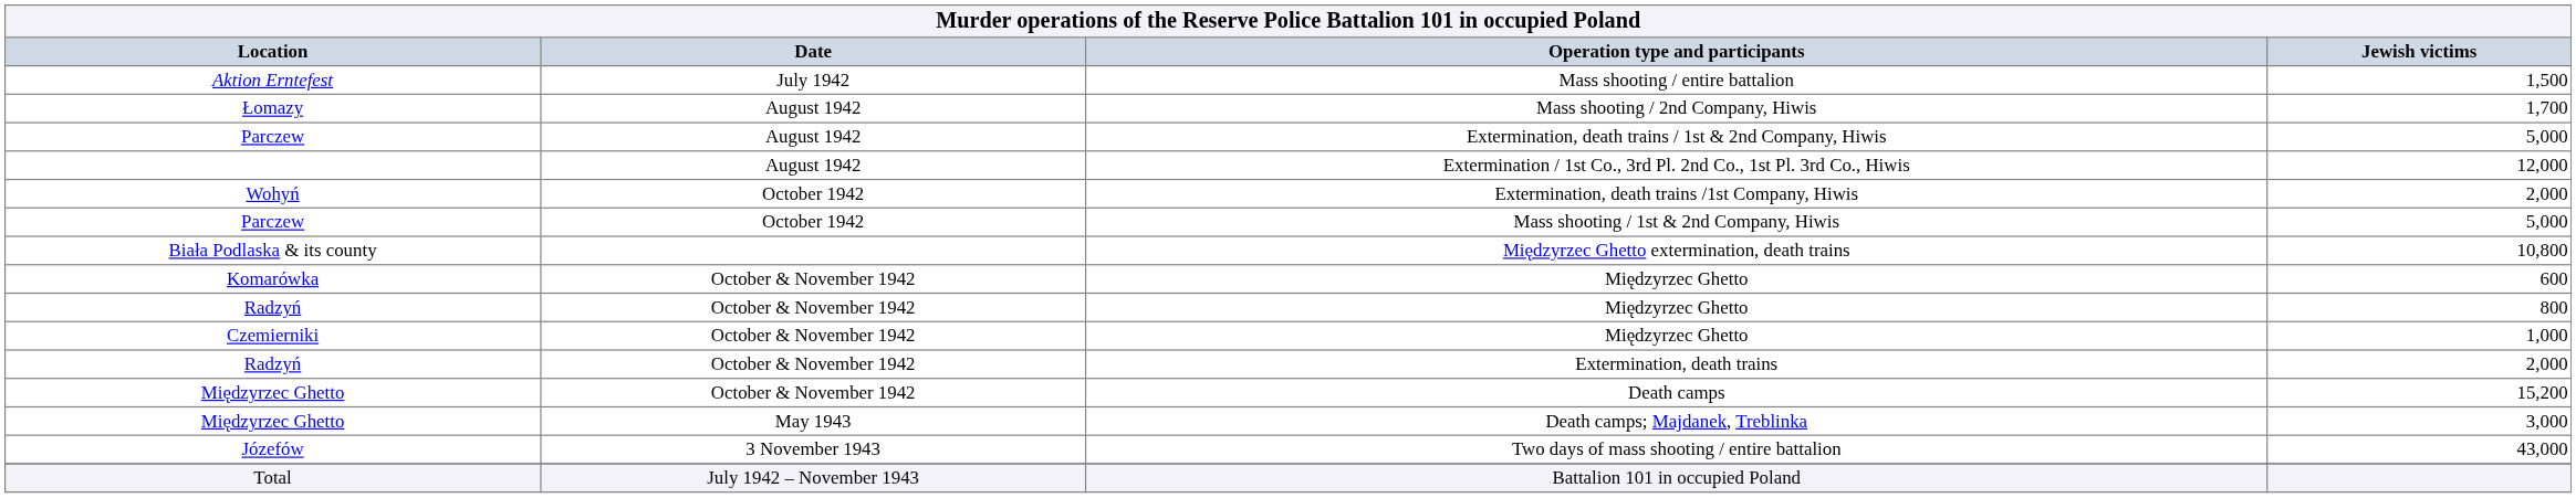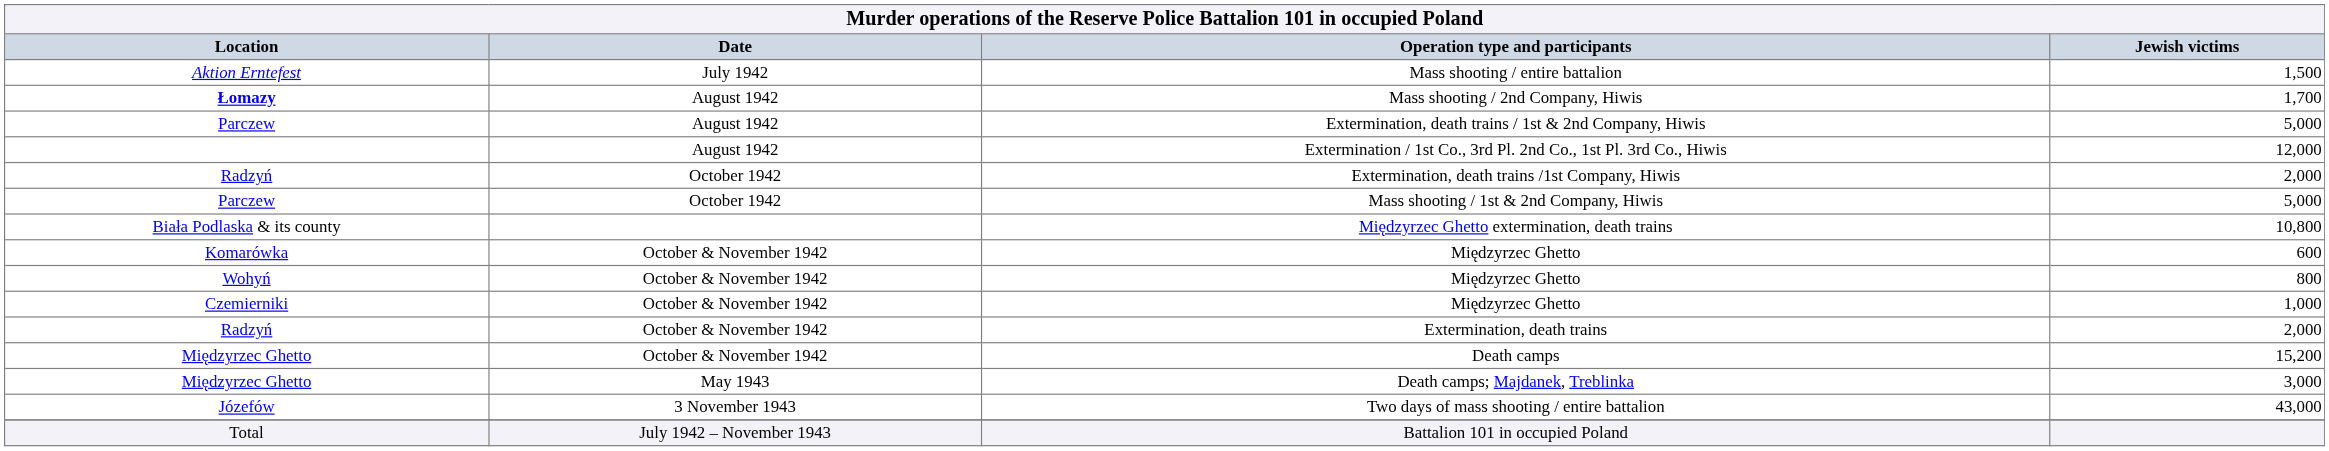 <table width="100%" border="1" cellpadding="2" cellspacing="0" style="font-size: 90%; border: gray solid 1px; border-collapse: collapse; text-align: center;">
 <tr>
 <td style="background:#f2f2f8" colspan=4><big><strong>Murder operations of the Reserve Police Battalion 101 in occupied Poland</strong></big></td>
 </tr>
 <tr style="background:#CFD9E5">
 <th>Location</th>
 <th>Date</th>
 <th>Operation type and participants</th>
 <th>Jewish victims</th>
 </tr>
 <tr>
 <td><em><a href='#'>Aktion Erntefest</a></em></td>
 <td>July 1942</td>
 <td>Mass shooting / entire battalion</td>
 <td align="right">1,500</td>
 </tr>
 <tr>
-<td><a href='#'>Łomazy</a></td>
+<td><strong><a href='#'>Łomazy</a></strong></td>
 <td>August 1942</td>
 <td>Mass shooting / 2nd Company, Hiwis</td>
 <td align="right">1,700</td>
 </tr>
 <tr>
 <td><a href='#'>Parczew</a></td>
 <td>August 1942</td>
 <td>Extermination, death trains / 1st & 2nd Company, Hiwis</td>
 <td align="right">5,000</td>
 </tr>
 <tr>
 <td></td>
 <td>August 1942</td>
 <td>Extermination / 1st Co., 3rd Pl. 2nd Co., 1st Pl. 3rd Co., Hiwis</td>
 <td align="right">12,000</td>
 </tr>
 <tr>
-<td><a href='#'>Wohyń</a></td>
+<td><a href='#'>Radzyń</a></td>
 <td>October 1942</td>
 <td>Extermination, death trains /1st Company, Hiwis</td>
 <td align="right">2,000</td>
 </tr>
 <tr>
 <td><a href='#'>Parczew</a></td>
 <td>October 1942</td>
 <td>Mass shooting / 1st & 2nd Company, Hiwis</td>
 <td align="right">5,000</td>
 </tr>
 <tr>
 <td><a href='#'>Biała Podlaska</a> & its county</td>
 <td></td>
 <td><a href='#'>Międzyrzec Ghetto</a> extermination, death trains</td>
 <td align="right">10,800</td>
 </tr>
 <tr>
 <td><a href='#'>Komarówka</a></td>
 <td>October & November 1942</td>
 <td>Międzyrzec Ghetto</td>
 <td align="right">600</td>
 </tr>
 <tr>
-<td><a href='#'>Radzyń</a></td>
+<td><a href='#'>Wohyń</a></td>
 <td>October & November 1942</td>
 <td>Międzyrzec Ghetto</td>
 <td align="right">800</td>
 </tr>
 <tr>
 <td><a href='#'>Czemierniki</a></td>
 <td>October & November 1942</td>
 <td>Międzyrzec Ghetto</td>
 <td align="right">1,000</td>
 </tr>
 <tr>
 <td><a href='#'>Radzyń</a></td>
 <td>October & November 1942</td>
 <td>Extermination, death trains</td>
 <td align="right">2,000</td>
 </tr>
 <tr>
 <td><a href='#'>Międzyrzec Ghetto</a></td>
 <td>October & November 1942</td>
 <td>Death camps</td>
 <td align="right">15,200</td>
 </tr>
 <tr>
 <td><a href='#'>Międzyrzec Ghetto</a></td>
 <td>May 1943</td>
 <td>Death camps; <a href='#'>Majdanek</a>, <a href='#'>Treblinka</a></td>
 <td align="right">3,000</td>
 </tr>
 <tr>
 <td><a href='#'>Józefów</a></td>
 <td>3 November 1943</td>
 <td>Two days of mass shooting / entire battalion</td>
 <td align="right">43,000</td>
 </tr>
 <tr>
 </tr>
 <tr style="background:#f2f2f8">
 <td>Total</td>
 <td>July 1942 – November 1943</td>
 <td>Battalion 101 in occupied Poland</td>
 <td align="right"></td>
 </tr>
 </table>
